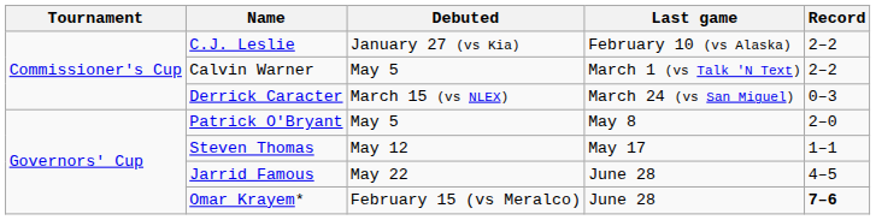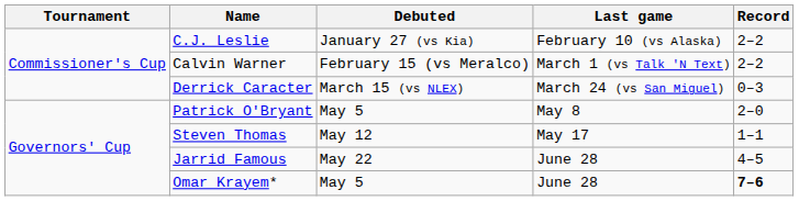 <table class="wikitable">
 <tr>
 <th>Tournament</th>
 <th>Name</th>
 <th>Debuted</th>
 <th>Last game</th>
 <th>Record</th>
 </tr>
 <tr>
 <td rowspan=3><a href='#'>Commissioner's Cup</a></td>
 <td><a href='#'>C.J. Leslie</a></td>
 <td>January 27 <small>(vs Kia)</small></td>
 <td>February 10 <small>(vs Alaska)</small></td>
 <td>2–2</td>
 </tr>
 <tr>
 <td>Calvin Warner</td>
-<td>May 5 </td>
+<td>February 15 (vs Meralco)</td>
 <td>March 1 <small>(vs <a href='#'>Talk 'N Text</a>)</small></td>
 <td>2–2</td>
 </tr>
 <tr>
 <td><a href='#'>Derrick Caracter</a></td>
 <td>March 15 <small>(vs <a href='#'>NLEX</a>)</small></td>
 <td>March 24 <small>(vs <a href='#'>San Miguel</a>)</small></td>
 <td>0–3</td>
 </tr>
 <tr>
 <td rowspan=4><a href='#'>Governors' Cup</a></td>
 <td><a href='#'>Patrick O'Bryant</a></td>
 <td>May 5 </td>
 <td>May 8 </td>
 <td>2–0</td>
 </tr>
 <tr>
 <td><a href='#'>Steven Thomas</a></td>
 <td>May 12 </td>
 <td>May 17 </td>
 <td>1–1</td>
 </tr>
 <tr>
 <td><a href='#'>Jarrid Famous</a></td>
 <td>May 22 </td>
 <td>June 28 </td>
 <td>4–5</td>
 </tr>
 <tr>
 <td> <a href='#'>Omar Krayem</a>*</td>
-<td>February 15 (vs Meralco)</td>
+<td>May 5 </td>
 <td>June 28 </td>
 <td><strong>7–6</strong></td>
 </tr>
 </table>
